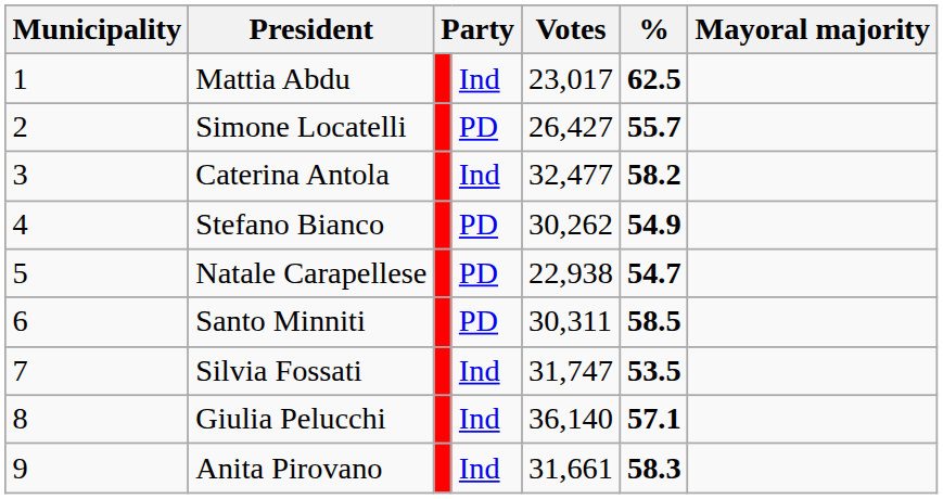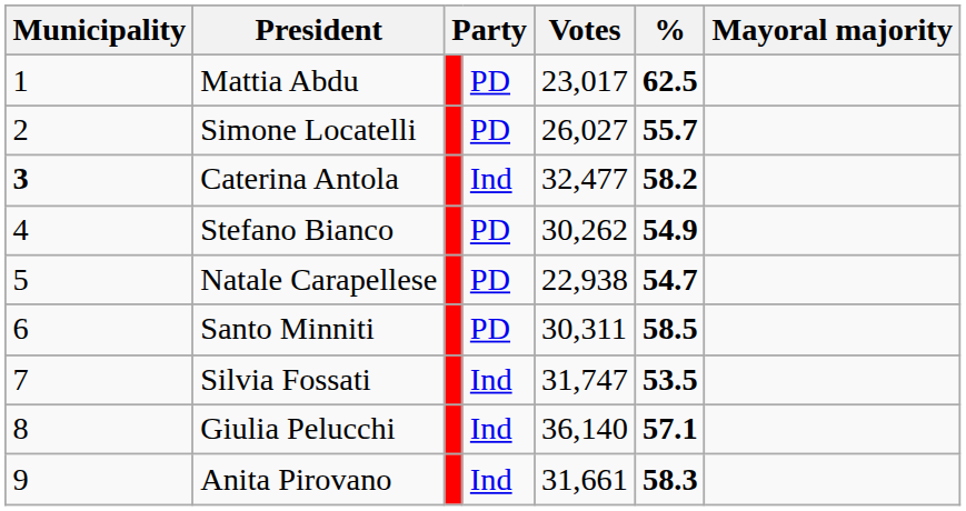 <table class="wikitable sortable centre">
 <tr>
 <th>Municipality</th>
 <th>President</th>
 <th colspan=2>Party</th>
 <th>Votes</th>
 <th>%</th>
 <th colspan=2>Mayoral majority</th>
 </tr>
 <tr>
 <td>1</td>
 <td>Mattia Abdu</td>
 <td bgcolor="red"></td>
-<td><a href='#'>Ind</a></td>
+<td><a href='#'>PD</a></td>
 <td>23,017</td>
 <td><strong>62.5</strong></td>
 <td align=center></td>
 </tr>
 <tr>
 <td>2</td>
 <td>Simone Locatelli</td>
 <td bgcolor="red"></td>
 <td><a href='#'>PD</a></td>
-<td>26,427</td>
+<td>26,027</td>
 <td><strong>55.7</strong></td>
 <td align=center></td>
 </tr>
 <tr>
-<td>3</td>
+<td><strong>3</strong></td>
 <td>Caterina Antola</td>
 <td bgcolor="red"></td>
 <td><a href='#'>Ind</a></td>
 <td>32,477</td>
 <td><strong>58.2</strong></td>
 <td align=center></td>
 </tr>
 <tr>
 <td>4</td>
 <td>Stefano Bianco</td>
 <td bgcolor="red"></td>
 <td><a href='#'>PD</a></td>
 <td>30,262</td>
 <td><strong>54.9</strong></td>
 <td align=center></td>
 </tr>
 <tr>
 <td>5</td>
 <td>Natale Carapellese</td>
 <td bgcolor="red"></td>
 <td><a href='#'>PD</a></td>
 <td>22,938</td>
 <td><strong>54.7</strong></td>
 <td align=center></td>
 </tr>
 <tr>
 <td>6</td>
 <td>Santo Minniti</td>
 <td bgcolor="red"></td>
 <td><a href='#'>PD</a></td>
 <td>30,311</td>
 <td><strong>58.5</strong></td>
 <td align=center></td>
 </tr>
 <tr>
 <td>7</td>
 <td>Silvia Fossati</td>
 <td bgcolor="red"></td>
 <td><a href='#'>Ind</a></td>
 <td>31,747</td>
 <td><strong>53.5</strong></td>
 <td align=center></td>
 </tr>
 <tr>
 <td>8</td>
 <td>Giulia Pelucchi</td>
 <td bgcolor="red"></td>
 <td><a href='#'>Ind</a></td>
 <td>36,140</td>
 <td><strong>57.1</strong></td>
 <td align=center></td>
 </tr>
 <tr>
 <td>9</td>
 <td>Anita Pirovano</td>
 <td bgcolor="red"></td>
 <td><a href='#'>Ind</a></td>
 <td>31,661</td>
 <td><strong>58.3</strong></td>
 <td align=center></td>
 </tr>
 </table>
